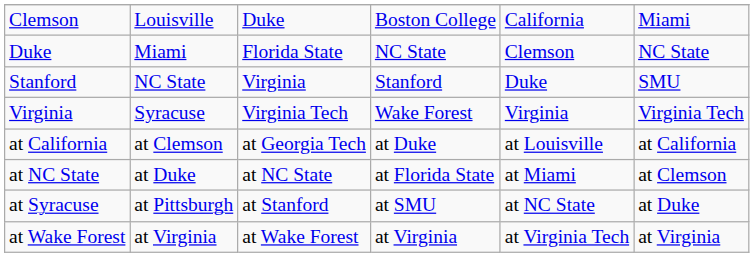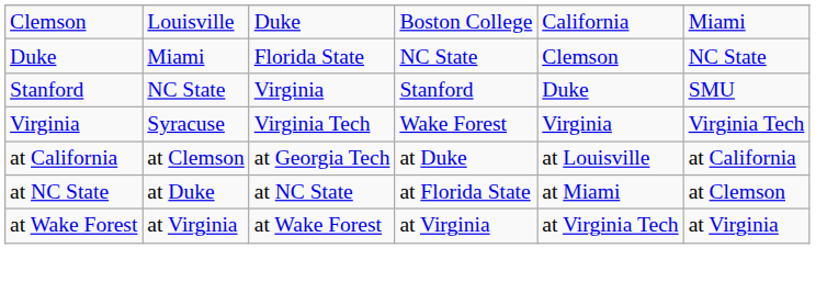 <table class="wikitable">
 <tr>
 </tr>
 <tr>
 <td><a href='#'>Clemson</a></td>
 <td><a href='#'>Louisville</a></td>
 <td><a href='#'>Duke</a></td>
 <td><a href='#'>Boston College</a></td>
 <td><a href='#'>California</a></td>
 <td><a href='#'>Miami</a></td>
 </tr>
 <tr>
 <td><a href='#'>Duke</a></td>
 <td><a href='#'>Miami</a></td>
 <td><a href='#'>Florida State</a></td>
 <td><a href='#'>NC State</a></td>
 <td><a href='#'>Clemson</a></td>
 <td><a href='#'>NC State</a></td>
 </tr>
 <tr>
 <td><a href='#'>Stanford</a></td>
 <td><a href='#'>NC State</a></td>
 <td><a href='#'>Virginia</a></td>
 <td><a href='#'>Stanford</a></td>
 <td><a href='#'>Duke</a></td>
 <td><a href='#'>SMU</a></td>
 </tr>
 <tr>
 <td><a href='#'>Virginia</a></td>
 <td><a href='#'>Syracuse</a></td>
 <td><a href='#'>Virginia Tech</a></td>
 <td><a href='#'>Wake Forest</a></td>
 <td><a href='#'>Virginia</a></td>
 <td><a href='#'>Virginia Tech</a></td>
 </tr>
 <tr>
 <td>at <a href='#'>California</a></td>
 <td>at <a href='#'>Clemson</a></td>
 <td>at <a href='#'>Georgia Tech</a></td>
 <td>at <a href='#'>Duke</a></td>
 <td>at <a href='#'>Louisville</a></td>
 <td>at <a href='#'>California</a></td>
 </tr>
 <tr>
 <td>at <a href='#'>NC State</a></td>
 <td>at <a href='#'>Duke</a></td>
 <td>at <a href='#'>NC State</a></td>
 <td>at <a href='#'>Florida State</a></td>
 <td>at <a href='#'>Miami</a></td>
 <td>at <a href='#'>Clemson</a></td>
 </tr>
 <tr>
-<td>at <a href='#'>Syracuse</a></td>
-<td>at <a href='#'>Pittsburgh</a></td>
-<td>at <a href='#'>Stanford</a></td>
-<td>at <a href='#'>SMU</a></td>
-<td>at <a href='#'>NC State</a></td>
-<td>at <a href='#'>Duke</a></td>
-</tr>
-<tr>
 <td>at <a href='#'>Wake Forest</a></td>
 <td>at <a href='#'>Virginia</a></td>
 <td>at <a href='#'>Wake Forest</a></td>
 <td>at <a href='#'>Virginia</a></td>
 <td>at <a href='#'>Virginia Tech</a></td>
 <td>at <a href='#'>Virginia</a></td>
 </tr>
 </table>
